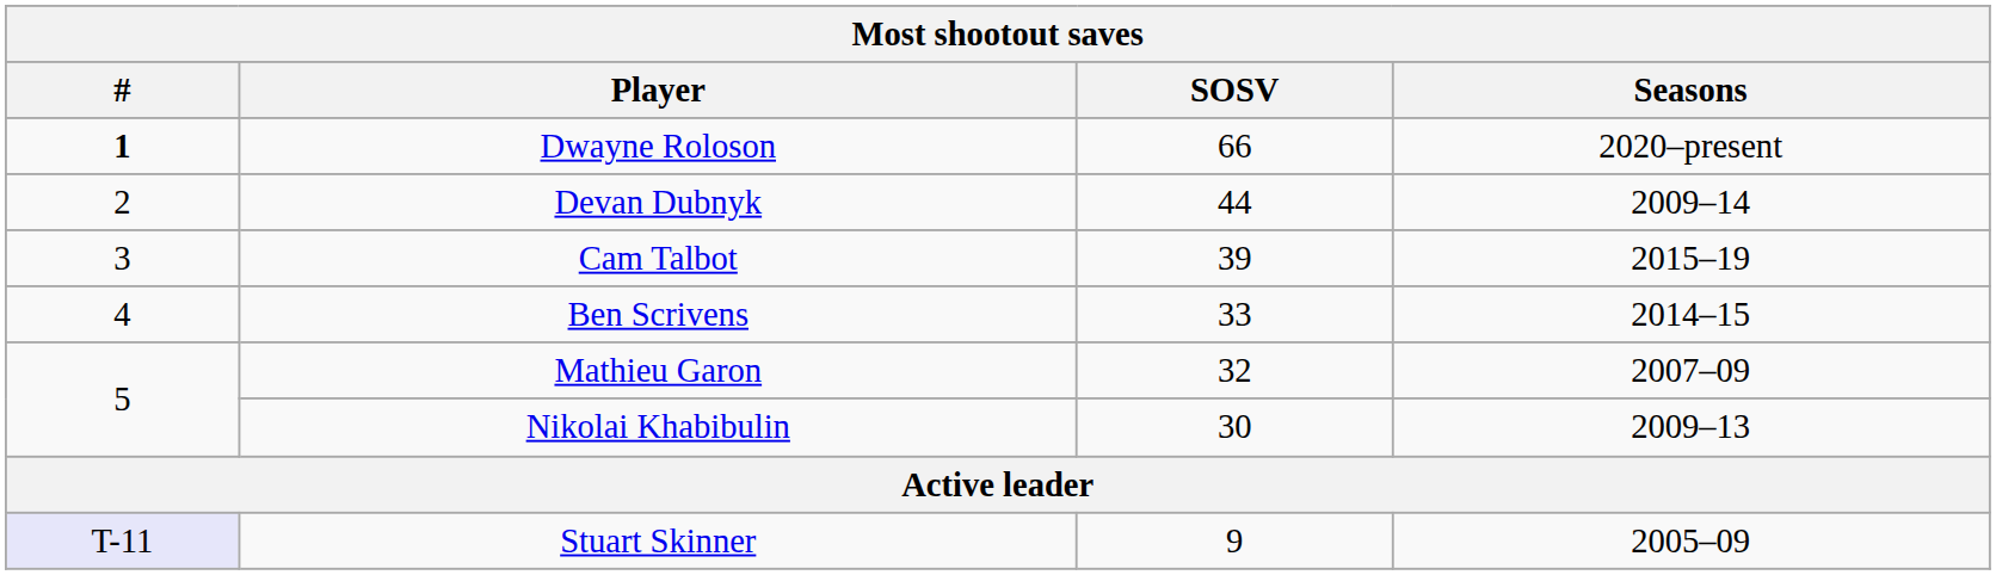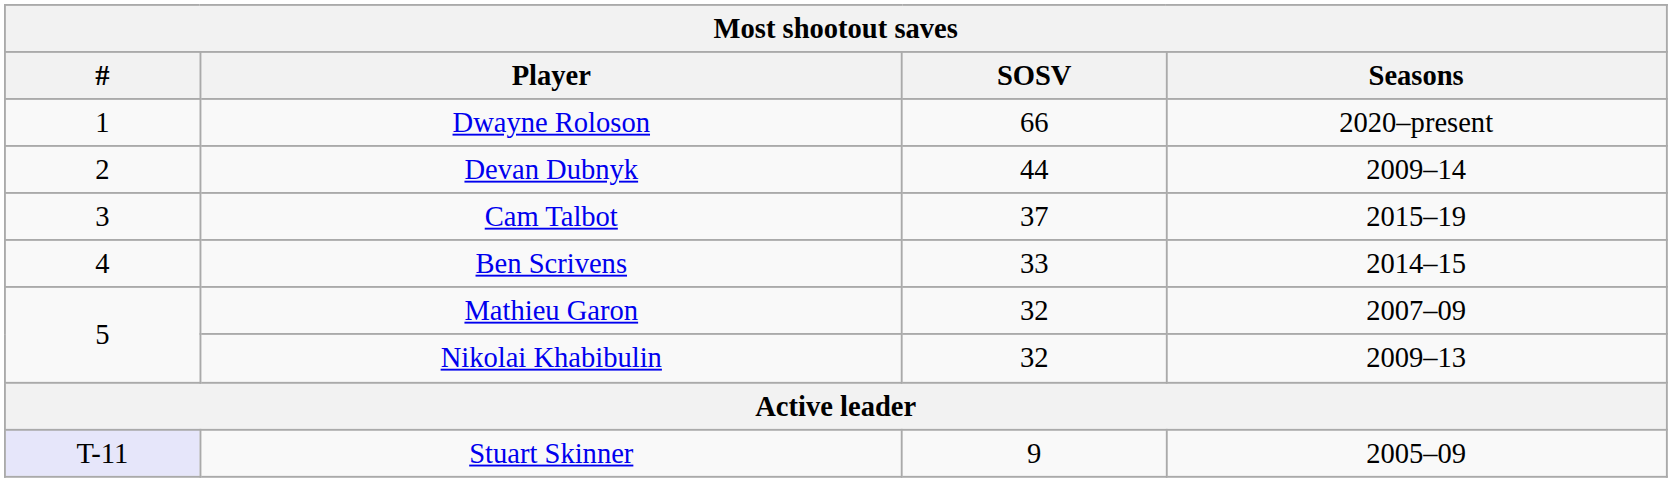 <table class="wikitable" style="text-align: center; font-size: 95%" width="70%">
 <tr>
 <th colspan="4">Most shootout saves</th>
 </tr>
 <tr>
 <th>#</th>
 <th>Player</th>
 <th>SOSV</th>
 <th>Seasons</th>
 </tr>
 <tr>
-<td><strong>1</strong></td>
+<td>1</td>
 <td><a href='#'>Dwayne Roloson</a></td>
 <td>66</td>
 <td>2020–present</td>
 </tr>
 <tr>
 <td>2</td>
 <td><a href='#'>Devan Dubnyk</a></td>
 <td>44</td>
 <td>2009–14</td>
 </tr>
 <tr>
 <td>3</td>
 <td><a href='#'>Cam Talbot</a></td>
-<td>39</td>
+<td>37</td>
 <td>2015–19</td>
 </tr>
 <tr>
 <td>4</td>
 <td><a href='#'>Ben Scrivens</a></td>
 <td>33</td>
 <td>2014–15</td>
 </tr>
 <tr>
 <td rowspan="2">5</td>
 <td><a href='#'>Mathieu Garon</a></td>
 <td>32</td>
 <td>2007–09</td>
 </tr>
 <tr>
 <td><a href='#'>Nikolai Khabibulin</a></td>
-<td>30</td>
+<td>32</td>
 <td>2009–13</td>
 </tr>
 <tr>
 <th colspan="4">Active leader</th>
 </tr>
 <tr>
 <td style="background: lavender;">T-11</td>
 <td><a href='#'>Stuart Skinner</a></td>
 <td>9</td>
 <td>2005–09</td>
 </tr>
 </table>
